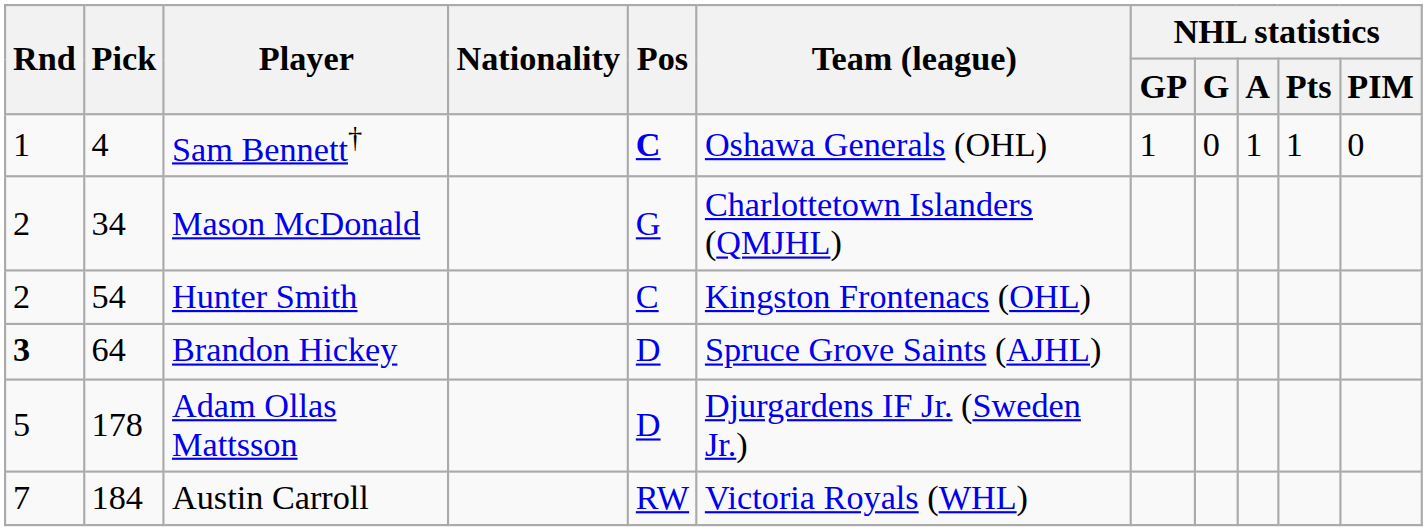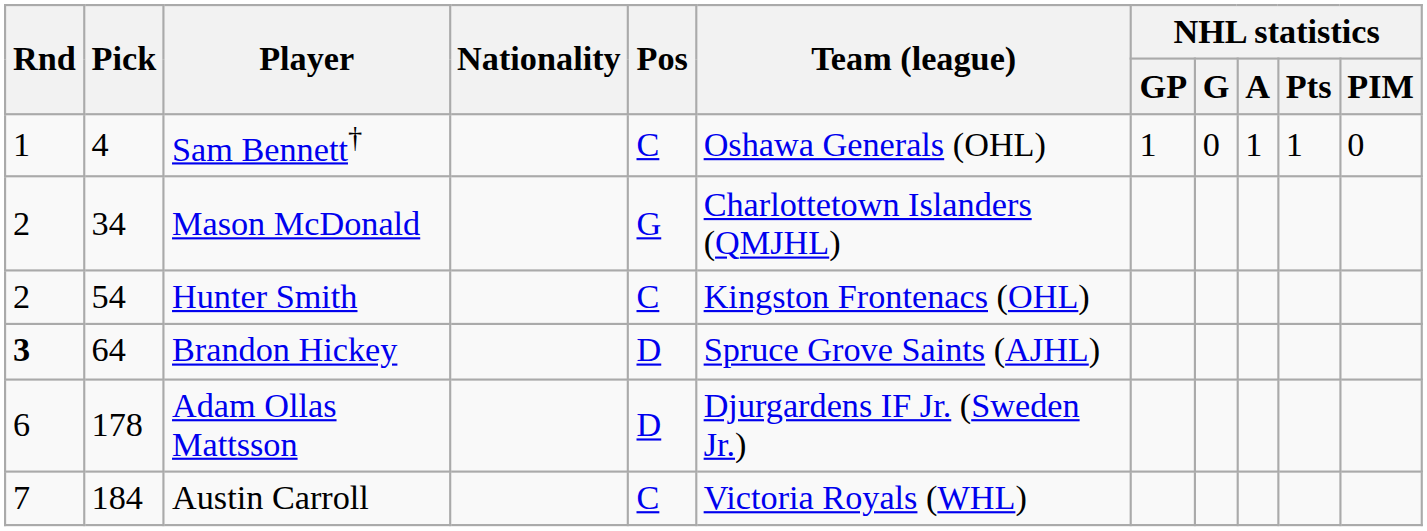 <table class="wikitable" style="width:75%;">
 <tr>
 <th rowspan="2">Rnd</th>
 <th rowspan="2">Pick</th>
 <th rowspan="2">Player</th>
 <th rowspan="2">Nationality</th>
 <th rowspan="2">Pos</th>
 <th rowspan="2">Team (league)</th>
 <th colspan="5">NHL statistics</th>
 </tr>
 <tr>
 <th>GP</th>
 <th>G</th>
 <th>A</th>
 <th>Pts</th>
 <th>PIM</th>
 </tr>
 <tr>
 <td>1</td>
 <td>4</td>
 <td><a href='#'>Sam Bennett</a><sup>†</sup></td>
 <td></td>
-<td><strong><a href='#'>C</a></strong></td>
+<td><a href='#'>C</a></td>
 <td><a href='#'>Oshawa Generals</a> (OHL)</td>
 <td>1</td>
 <td>0</td>
 <td>1</td>
 <td>1</td>
 <td>0</td>
 </tr>
 <tr>
 <td>2</td>
 <td>34</td>
 <td><a href='#'>Mason McDonald</a></td>
 <td></td>
 <td><a href='#'>G</a></td>
 <td><a href='#'>Charlottetown Islanders</a> (<a href='#'>QMJHL</a>)</td>
 <td></td>
 <td></td>
 <td></td>
 <td></td>
 <td></td>
 </tr>
 <tr>
 <td>2</td>
 <td>54</td>
 <td><a href='#'>Hunter Smith</a></td>
 <td></td>
 <td><a href='#'>C</a></td>
 <td><a href='#'>Kingston Frontenacs</a> (<a href='#'>OHL</a>)</td>
 <td></td>
 <td></td>
 <td></td>
 <td></td>
 <td></td>
 </tr>
 <tr>
 <td><strong>3</strong></td>
 <td>64</td>
 <td><a href='#'>Brandon Hickey</a></td>
 <td></td>
 <td><a href='#'>D</a></td>
 <td><a href='#'>Spruce Grove Saints</a> (<a href='#'>AJHL</a>)</td>
 <td></td>
 <td></td>
 <td></td>
 <td></td>
 <td></td>
 </tr>
 <tr>
-<td>5</td>
+<td>6</td>
 <td>178</td>
 <td><a href='#'>Adam Ollas Mattsson</a></td>
 <td></td>
 <td><a href='#'>D</a></td>
 <td><a href='#'>Djurgardens IF Jr.</a> (<a href='#'>Sweden Jr.</a>)</td>
 <td></td>
 <td></td>
 <td></td>
 <td></td>
 <td></td>
 </tr>
 <tr>
 <td>7</td>
 <td>184</td>
 <td>Austin Carroll</td>
 <td></td>
-<td><a href='#'>RW</a></td>
+<td><a href='#'>C</a></td>
 <td><a href='#'>Victoria Royals</a> (<a href='#'>WHL</a>)</td>
 <td></td>
 <td></td>
 <td></td>
 <td></td>
 <td></td>
 </tr>
 </table>
